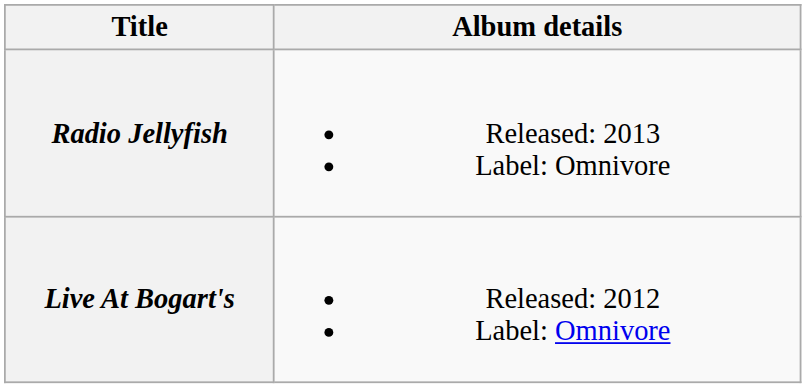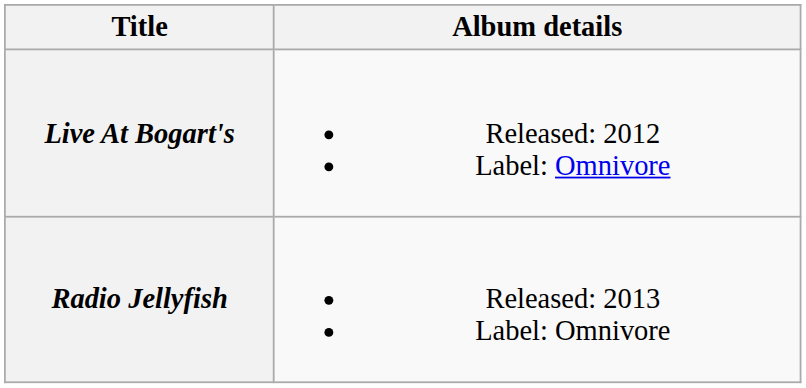 <table class="wikitable plainrowheaders" style="text-align:center;">
 <tr>
 <th scope="col"  style="width:9em;">Title</th>
 <th scope="col"  style="width:18em;">Album details</th>
 </tr>
 <tr>
+<th scope="row"><em>Live At Bogart's</em></th>
+<td><br><ul><li>Released: 2012</li><li>Label: <a href='#'>Omnivore</a></li></ul></td>
+</tr>
+<tr>
 <th scope="row"><em>Radio Jellyfish</em></th>
 <td><br><ul><li>Released: 2013</li><li>Label: Omnivore</li></ul></td>
 </tr>
-<tr>
-<th scope="row"><em>Live At Bogart's</em></th>
-<td><br><ul><li>Released: 2012</li><li>Label: <a href='#'>Omnivore</a></li></ul></td>
-</tr>
 </table>
